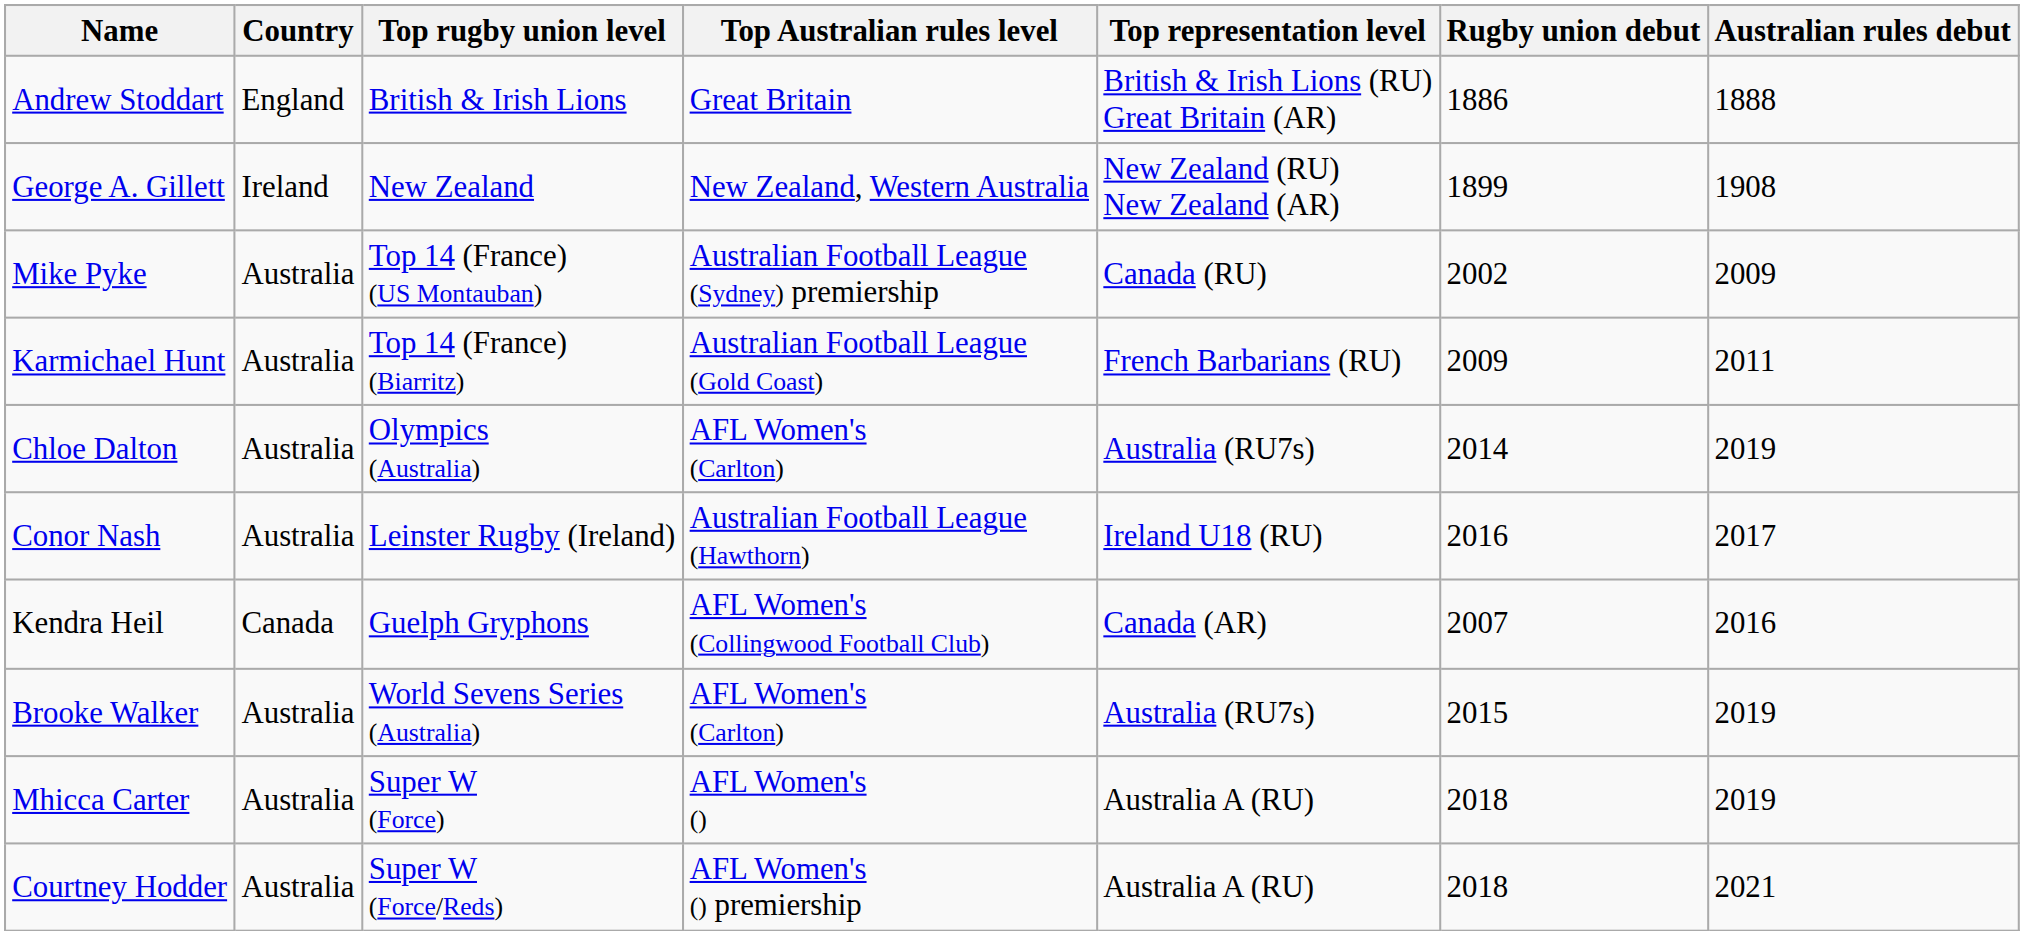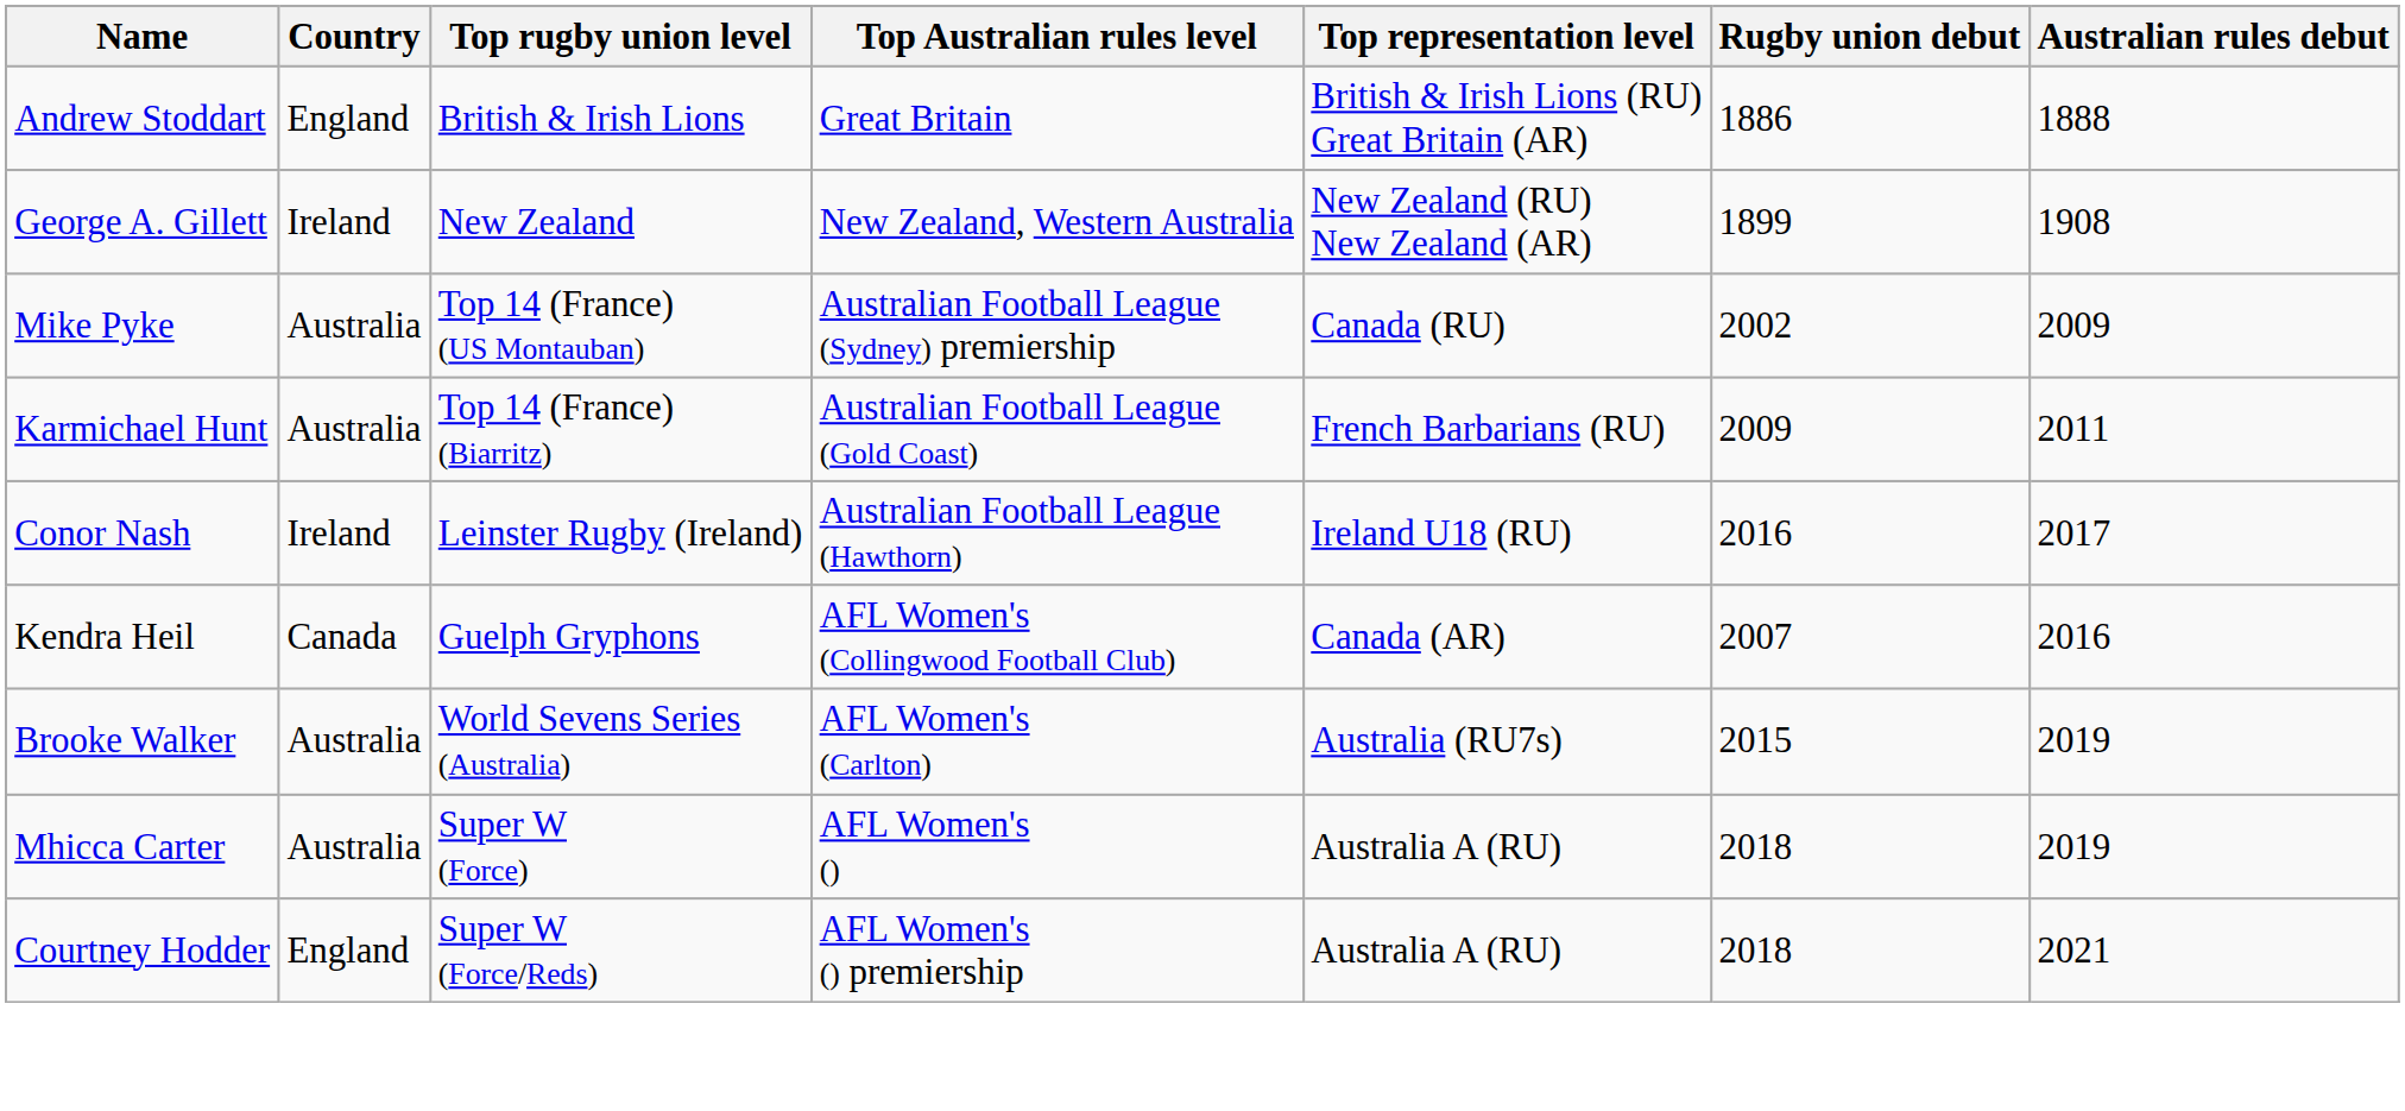 <table class="wikitable" style="font-size: 95%;">
 <tr>
 <th>Name</th>
 <th>Country</th>
 <th>Top rugby union level</th>
 <th>Top Australian rules level</th>
 <th>Top representation level</th>
 <th>Rugby union debut</th>
 <th>Australian rules debut</th>
 </tr>
 <tr>
 <td><a href='#'>Andrew Stoddart</a></td>
 <td>England</td>
 <td><a href='#'>British & Irish Lions</a></td>
 <td><a href='#'>Great Britain</a></td>
 <td><a href='#'>British & Irish Lions</a> (RU)<br><a href='#'>Great Britain</a> (AR)</td>
 <td>1886</td>
 <td>1888</td>
 </tr>
 <tr>
 <td><a href='#'>George A. Gillett</a></td>
 <td>Ireland</td>
 <td><a href='#'>New Zealand</a></td>
 <td><a href='#'>New Zealand</a>, <a href='#'>Western Australia</a></td>
 <td><a href='#'>New Zealand</a> (RU)<br><a href='#'>New Zealand</a> (AR)</td>
 <td>1899</td>
 <td>1908</td>
 </tr>
 <tr>
 <td><a href='#'>Mike Pyke</a></td>
 <td>Australia</td>
 <td><a href='#'>Top 14</a> (France)<br><small>(<a href='#'>US Montauban</a>)</small></td>
 <td><a href='#'>Australian Football League</a><br><small>(<a href='#'>Sydney</a>)</small> premiership</td>
 <td><a href='#'>Canada</a> (RU)</td>
 <td>2002</td>
 <td>2009</td>
 </tr>
 <tr>
 <td><a href='#'>Karmichael Hunt</a></td>
 <td>Australia</td>
 <td><a href='#'>Top 14</a> (France)<br><small>(<a href='#'>Biarritz</a>)</small></td>
 <td><a href='#'>Australian Football League</a><br><small>(<a href='#'>Gold Coast</a>)</small></td>
 <td><a href='#'>French Barbarians</a> (RU)</td>
 <td>2009</td>
 <td>2011</td>
 </tr>
 <tr>
-<td><a href='#'>Chloe Dalton</a></td>
-<td>Australia</td>
-<td><a href='#'>Olympics</a> <br><small>(<a href='#'>Australia</a>)</small></td>
-<td><a href='#'>AFL Women's</a><br><small>(<a href='#'>Carlton</a>)</small></td>
-<td><a href='#'>Australia</a> (RU7s)</td>
-<td>2014</td>
-<td>2019</td>
-</tr>
-<tr>
 <td><a href='#'>Conor Nash</a></td>
-<td>Australia</td>
+<td>Ireland</td>
 <td><a href='#'>Leinster Rugby</a> (Ireland)</td>
 <td><a href='#'>Australian Football League</a><br><small>(<a href='#'>Hawthorn</a>)</small></td>
 <td><a href='#'>Ireland U18</a> (RU)</td>
 <td>2016</td>
 <td>2017</td>
 </tr>
 <tr>
 <td>Kendra Heil</td>
 <td>Canada</td>
 <td><a href='#'>Guelph Gryphons</a></td>
 <td><a href='#'>AFL Women's</a><br><small>(<a href='#'>Collingwood Football Club</a>)</small></td>
 <td><a href='#'>Canada</a> (AR)</td>
 <td>2007</td>
 <td>2016</td>
 </tr>
 <tr>
 <td><a href='#'>Brooke Walker</a></td>
 <td>Australia</td>
 <td><a href='#'>World Sevens Series</a> <br><small>(<a href='#'>Australia</a>)</small></td>
 <td><a href='#'>AFL Women's</a><br><small>(<a href='#'>Carlton</a>)</small></td>
 <td><a href='#'>Australia</a> (RU7s)</td>
 <td>2015</td>
 <td>2019</td>
 </tr>
 <tr>
 <td><a href='#'>Mhicca Carter</a></td>
 <td>Australia</td>
 <td><a href='#'>Super W</a> <br><small>(<a href='#'>Force</a>)</small></td>
 <td><a href='#'>AFL Women's</a><br><small>()</small></td>
 <td>Australia A (RU)</td>
 <td>2018</td>
 <td>2019</td>
 </tr>
 <tr>
 <td><a href='#'>Courtney Hodder</a></td>
-<td>Australia</td>
+<td>England</td>
 <td><a href='#'>Super W</a> <br><small>(<a href='#'>Force</a>/<a href='#'>Reds</a>)</small></td>
 <td><a href='#'>AFL Women's</a><br><small>()</small> premiership</td>
 <td>Australia A (RU)</td>
 <td>2018</td>
 <td>2021</td>
 </tr>
 </table>
